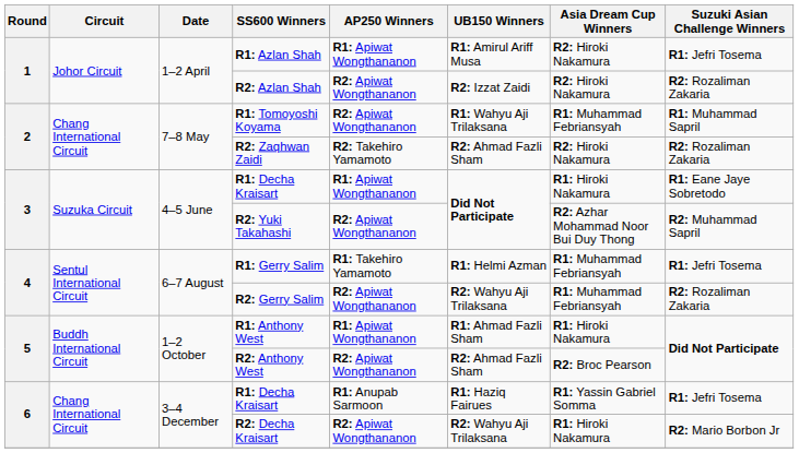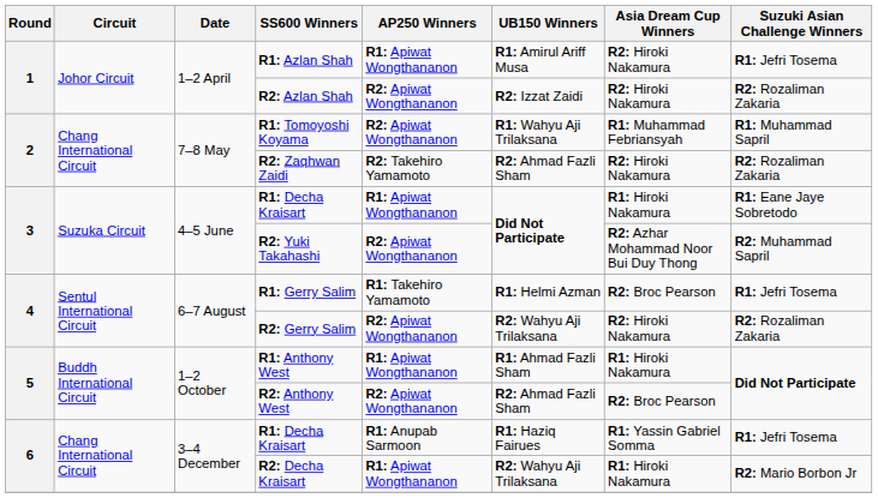 <table class="wikitable" style="font-size: 85%">
 <tr>
 <th>Round</th>
 <th>Circuit</th>
 <th>Date</th>
 <th>SS600 Winners</th>
 <th>AP250 Winners</th>
 <th>UB150 Winners</th>
 <th>Asia Dream Cup Winners</th>
 <th>Suzuki Asian Challenge Winners</th>
 </tr>
 <tr>
 <th rowspan="2">1</th>
 <td rowspan="2"> <a href='#'>Johor Circuit</a></td>
 <td rowspan="2">1–2 April</td>
 <td><strong>R1:</strong>  <a href='#'>Azlan Shah</a></td>
 <td><strong>R1:</strong>  <a href='#'>Apiwat Wongthananon</a></td>
 <td><strong>R1:</strong>  Amirul Ariff Musa</td>
 <td><strong>R2:</strong>  Hiroki Nakamura</td>
 <td><strong>R1:</strong>  Jefri Tosema</td>
 </tr>
 <tr>
 <td><strong>R2:</strong>  <a href='#'>Azlan Shah</a></td>
 <td><strong>R2:</strong>  <a href='#'>Apiwat Wongthananon</a></td>
 <td><strong>R2:</strong>  Izzat Zaidi</td>
 <td><strong>R2:</strong>  Hiroki Nakamura</td>
 <td><strong>R2:</strong>  Rozaliman Zakaria</td>
 </tr>
 <tr>
 <th rowspan="2">2</th>
 <td rowspan="2"> <a href='#'>Chang International Circuit</a></td>
 <td rowspan="2">7–8 May</td>
 <td><strong>R1:</strong>  <a href='#'>Tomoyoshi Koyama</a></td>
 <td><strong>R2:</strong>  <a href='#'>Apiwat Wongthananon</a></td>
 <td><strong>R1:</strong>  Wahyu Aji Trilaksana</td>
 <td><strong>R1:</strong>  Muhammad Febriansyah</td>
 <td><strong>R1:</strong>  Muhammad Sapril</td>
 </tr>
 <tr>
 <td><strong>R2:</strong>  <a href='#'>Zaqhwan Zaidi</a></td>
 <td><strong>R2:</strong>  Takehiro Yamamoto</td>
 <td><strong>R2:</strong>  Ahmad Fazli Sham</td>
 <td><strong>R2:</strong>  Hiroki Nakamura</td>
 <td><strong>R2:</strong>  Rozaliman Zakaria</td>
 </tr>
 <tr>
 <th rowspan="2">3</th>
 <td rowspan="2"> <a href='#'>Suzuka Circuit</a></td>
 <td rowspan="2">4–5 June</td>
 <td><strong>R1:</strong>  <a href='#'>Decha Kraisart</a></td>
 <td><strong>R1:</strong>  <a href='#'>Apiwat Wongthananon</a></td>
 <td rowspan="2"><strong>Did Not Participate</strong></td>
 <td><strong>R1:</strong>  Hiroki Nakamura</td>
 <td><strong>R1:</strong>  Eane Jaye Sobretodo</td>
 </tr>
 <tr>
 <td><strong>R2:</strong>  <a href='#'>Yuki Takahashi</a></td>
 <td><strong>R2:</strong>  <a href='#'>Apiwat Wongthananon</a></td>
 <td><strong>R2:</strong>  Azhar Mohammad Noor <br>  Bui Duy Thong</td>
 <td><strong>R2:</strong>  Muhammad Sapril</td>
 </tr>
 <tr>
 <th rowspan="2">4</th>
 <td rowspan="2"> <a href='#'>Sentul International Circuit</a></td>
 <td rowspan="2">6–7 August</td>
 <td><strong>R1:</strong>  <a href='#'>Gerry Salim</a></td>
 <td><strong>R1:</strong>  Takehiro Yamamoto</td>
 <td><strong>R1:</strong>  Helmi Azman</td>
-<td><strong>R1:</strong>  Muhammad Febriansyah</td>
+<td><strong>R2:</strong>  Broc Pearson</td>
 <td><strong>R1:</strong>  Jefri Tosema</td>
 </tr>
 <tr>
 <td><strong>R2:</strong>  <a href='#'>Gerry Salim</a></td>
 <td><strong>R2:</strong>  <a href='#'>Apiwat Wongthananon</a></td>
 <td><strong>R2:</strong>  Wahyu Aji Trilaksana</td>
-<td><strong>R1:</strong>  Muhammad Febriansyah</td>
+<td><strong>R2:</strong>  Hiroki Nakamura</td>
 <td><strong>R2:</strong>  Rozaliman Zakaria</td>
 </tr>
 <tr>
 <th rowspan="2">5</th>
 <td rowspan="2"> <a href='#'>Buddh International Circuit</a></td>
 <td rowspan="2">1–2 October</td>
 <td><strong>R1:</strong>  <a href='#'>Anthony West</a></td>
 <td><strong>R1:</strong>  <a href='#'>Apiwat Wongthananon</a></td>
 <td><strong>R1:</strong>  Ahmad Fazli Sham</td>
 <td><strong>R1:</strong>  Hiroki Nakamura</td>
 <td rowspan="2"><strong>Did Not Participate</strong></td>
 </tr>
 <tr>
 <td><strong>R2:</strong>  <a href='#'>Anthony West</a></td>
 <td><strong>R2:</strong>  <a href='#'>Apiwat Wongthananon</a></td>
 <td><strong>R2:</strong>  Ahmad Fazli Sham</td>
 <td><strong>R2:</strong>  Broc Pearson</td>
 </tr>
 <tr>
 <th rowspan="2">6</th>
 <td rowspan="2"> <a href='#'>Chang International Circuit</a></td>
 <td rowspan="2">3–4 December</td>
 <td><strong>R1:</strong>  <a href='#'>Decha Kraisart</a></td>
 <td><strong>R1:</strong>  Anupab Sarmoon</td>
 <td><strong>R1:</strong>  Haziq Fairues</td>
 <td><strong>R1:</strong>  Yassin Gabriel Somma</td>
 <td><strong>R1:</strong>  Jefri Tosema</td>
 </tr>
 <tr>
 <td><strong>R2:</strong>  <a href='#'>Decha Kraisart</a></td>
-<td><strong>R2:</strong>  <a href='#'>Apiwat Wongthananon</a></td>
+<td><strong>R1:</strong>  <a href='#'>Apiwat Wongthananon</a></td>
 <td><strong>R2:</strong>  Wahyu Aji Trilaksana</td>
 <td><strong>R1:</strong>  Hiroki Nakamura</td>
 <td><strong>R2:</strong>  Mario Borbon Jr</td>
 </tr>
 <tr>
 </tr>
 </table>
